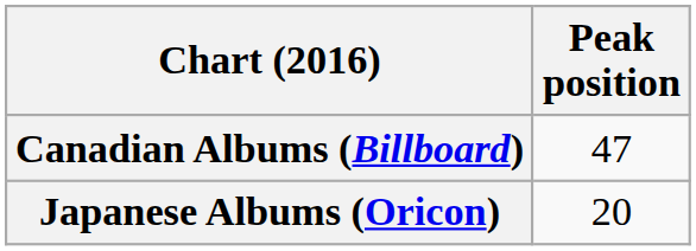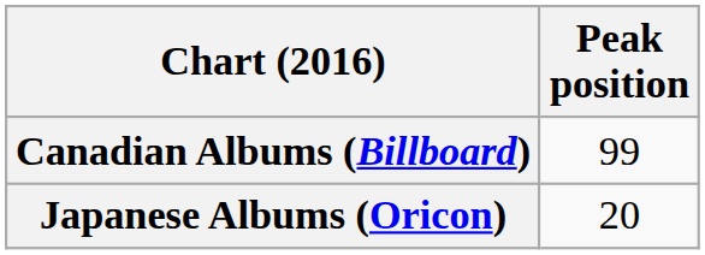 <table class="wikitable sortable plainrowheaders">
 <tr>
 <th>Chart (2016)</th>
 <th>Peak<br>position</th>
 </tr>
 <tr>
 <th scope="row">Canadian Albums (<a href='#'><em>Billboard</em></a>)</th>
-<td style="text-align:center;">47</td>
+<td style="text-align:center;">99</td>
 </tr>
 <tr>
 <th scope="row">Japanese Albums (<a href='#'>Oricon</a>)</th>
 <td style="text-align:center;">20</td>
 </tr>
 </table>
